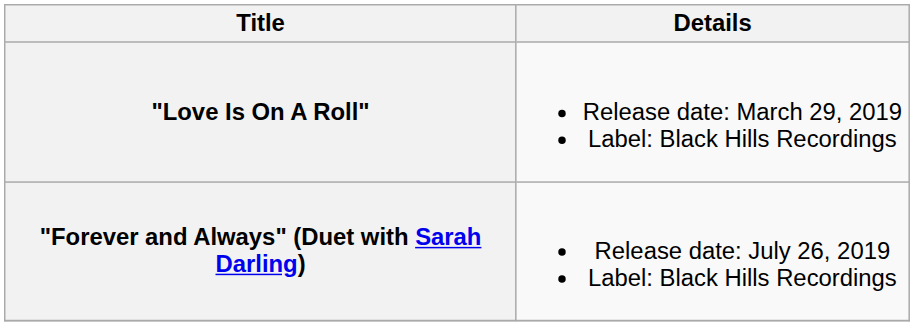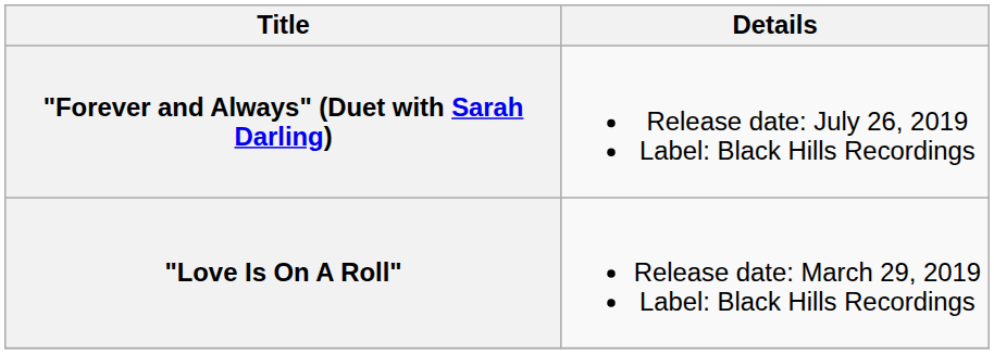 <table class="wikitable plainrowheaders" style="text-align:center;">
 <tr>
 <th rowspan="1" style="width:21em;">Title</th>
 <th rowspan="1" style="width:16em;">Details</th>
 </tr>
 <tr>
+<th scope="row">"Forever and Always" (Duet with <a href='#'>Sarah Darling</a>)</th>
+<td><br><ul><li>Release date: July 26, 2019</li><li>Label: Black Hills Recordings</li></ul></td>
+</tr>
+<tr>
 <th scope="row">"Love Is On A Roll"</th>
 <td><br><ul><li>Release date: March 29, 2019</li><li>Label: Black Hills Recordings</li></ul></td>
 </tr>
 <tr>
-<th scope="row">"Forever and Always" (Duet with <a href='#'>Sarah Darling</a>)</th>
-<td><br><ul><li>Release date: July 26, 2019</li><li>Label: Black Hills Recordings</li></ul></td>
-</tr>
-<tr>
 </tr>
 </table>
